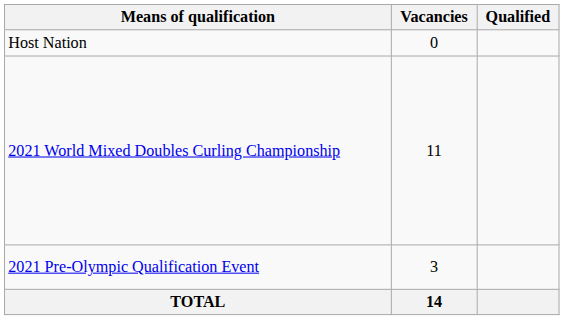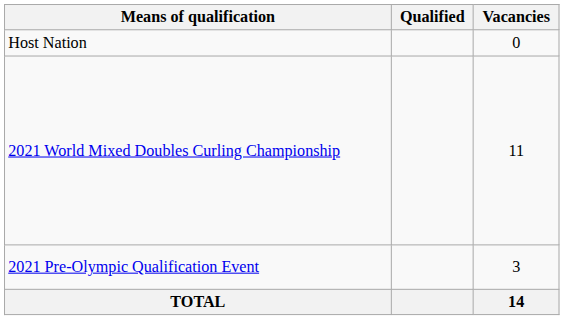 <table class="wikitable" style="width:550px;">
 <tr>
 <th>Means of qualification</th>
+<th>Qualified</th>
 <th>Vacancies</th>
-<th>Qualified</th>
 </tr>
 <tr>
 <td>Host Nation</td>
+<td><s></s></td>
 <td align=center>0</td>
-<td><s></s></td>
 </tr>
 <tr>
 <td><a href='#'>2021 World Mixed Doubles Curling Championship</a></td>
+<td><br><br><br><br><br><br><br><br><br><br></td>
 <td align=center>11</td>
-<td><br><br><br><br><br><br><br><br><br><br></td>
 </tr>
 <tr>
 <td><a href='#'>2021 Pre-Olympic Qualification Event</a></td>
+<td><br><br></td>
 <td align=center>3</td>
-<td><br><br></td>
 </tr>
 <tr>
 <th>TOTAL</th>
+<th></th>
 <th>14</th>
-<th></th>
 </tr>
 </table>
